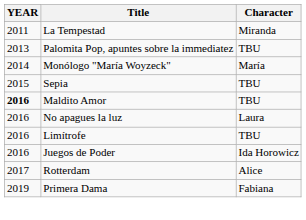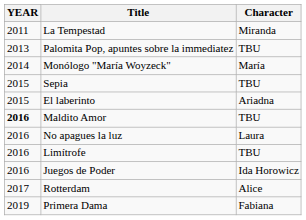 <table class="wikitable sortable">
 <tr>
 <th>YEAR</th>
 <th>Title</th>
 <th>Character</th>
 </tr>
 <tr>
 <td>2011</td>
 <td>La Tempestad</td>
 <td>Miranda</td>
 </tr>
 <tr>
 <td>2013</td>
 <td>Palomita Pop, apuntes sobre la immediatez</td>
 <td>TBU</td>
 </tr>
 <tr>
 <td>2014</td>
 <td>Monólogo "María Woyzeck"</td>
 <td>María</td>
 </tr>
 <tr>
 <td>2015</td>
 <td>Sepia </td>
 <td>TBU</td>
+</tr>
+<tr>
+<td>2015</td>
+<td>El laberinto </td>
+<td>Ariadna</td>
 </tr>
 <tr>
 <td><strong>2016</strong></td>
 <td>Maldito Amor </td>
 <td>TBU</td>
 </tr>
 <tr>
 <td>2016</td>
 <td>No apagues la luz </td>
 <td>Laura</td>
 </tr>
 <tr>
 <td>2016</td>
 <td>Limítrofe </td>
 <td>TBU</td>
 </tr>
 <tr>
 <td>2016</td>
 <td>Juegos de Poder </td>
 <td>Ida Horowicz</td>
 </tr>
 <tr>
 <td>2017</td>
 <td>Rotterdam</td>
 <td>Alice</td>
 </tr>
 <tr>
 <td>2019</td>
 <td>Primera Dama</td>
 <td>Fabiana</td>
 </tr>
 </table>
